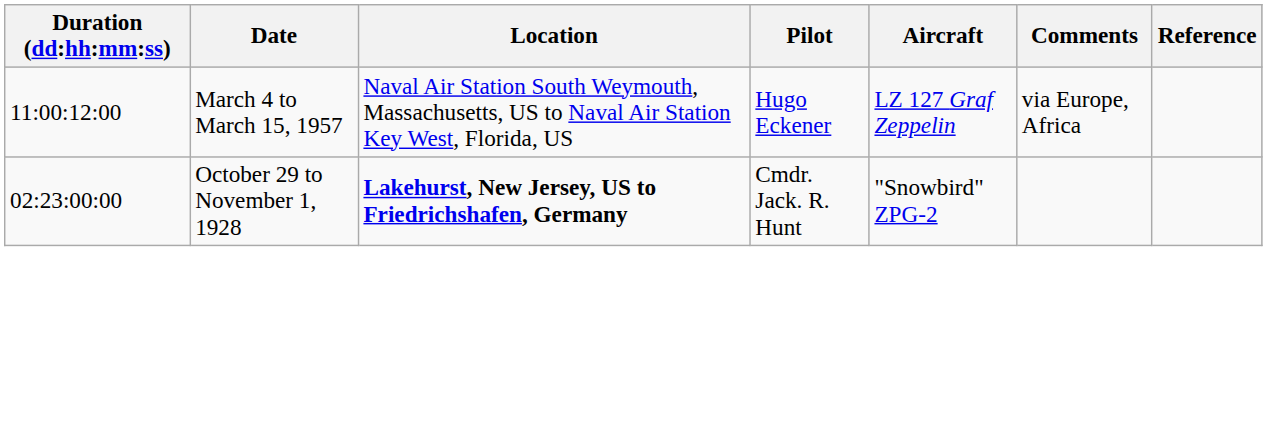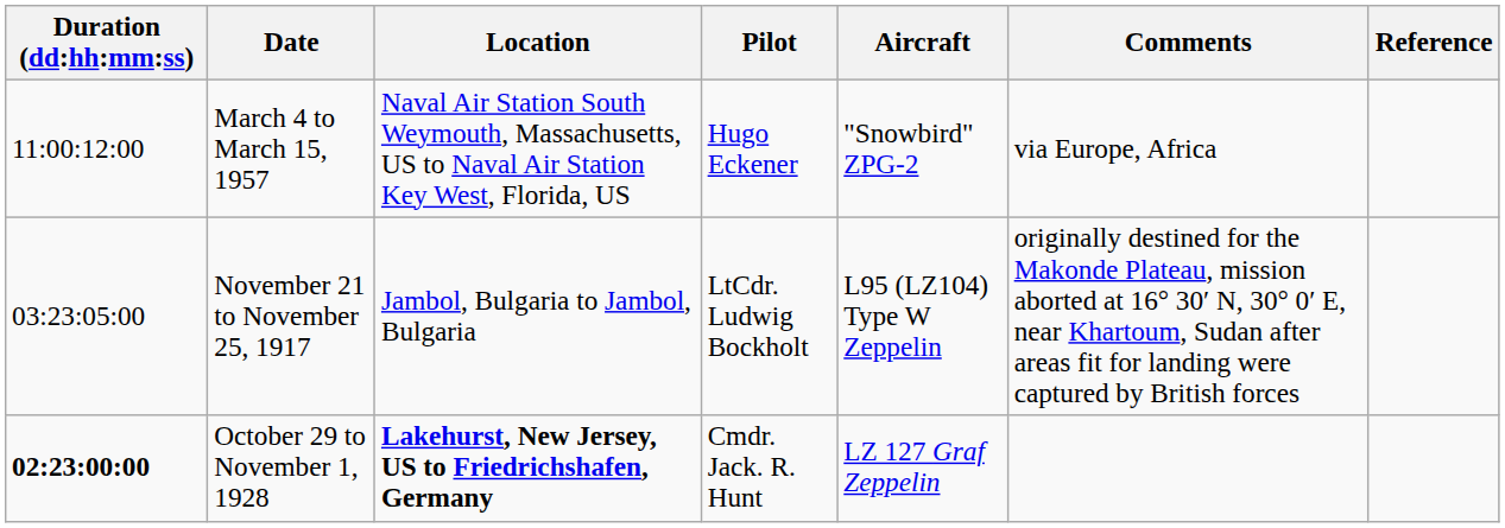 <table class="wikitable">
 <tr>
 <th>Duration (<a href='#'>dd</a>:<a href='#'>hh</a>:<a href='#'>mm</a>:<a href='#'>ss</a>)</th>
 <th>Date</th>
 <th>Location</th>
 <th>Pilot</th>
 <th>Aircraft</th>
 <th>Comments</th>
 <th>Reference</th>
 </tr>
 <tr>
 <td>11:00:12:00</td>
 <td>March 4 to March 15, 1957</td>
 <td><a href='#'>Naval Air Station South Weymouth</a>, Massachusetts, US to <a href='#'>Naval Air Station Key West</a>, Florida, US</td>
 <td><a href='#'>Hugo Eckener</a></td>
-<td><a href='#'>LZ 127 <em>Graf Zeppelin</em></a></td>
+<td>"Snowbird" <a href='#'>ZPG-2</a></td>
 <td>via Europe, Africa</td>
 <td></td>
 </tr>
 <tr>
-<td>02:23:00:00</td>
+<td>03:23:05:00</td>
+<td>November 21 to November 25, 1917</td>
+<td><a href='#'>Jambol</a>, Bulgaria to <a href='#'>Jambol</a>, Bulgaria</td>
+<td>LtCdr. Ludwig Bockholt</td>
+<td>L95 (LZ104) Type W <a href='#'>Zeppelin</a></td>
+<td>originally destined for the <a href='#'>Makonde Plateau</a>, mission aborted at 16° 30′ N, 30° 0′ E, near <a href='#'>Khartoum</a>, Sudan after areas fit for landing were captured by British forces</td>
+<td></td>
+</tr>
+<tr>
+<td><strong>02:23:00:00</strong></td>
 <td>October 29 to November 1, 1928</td>
 <td><strong><a href='#'>Lakehurst</a>, New Jersey, US to <a href='#'>Friedrichshafen</a>, Germany</strong></td>
 <td>Cmdr. Jack. R. Hunt</td>
-<td>"Snowbird" <a href='#'>ZPG-2</a></td>
+<td><a href='#'>LZ 127 <em>Graf Zeppelin</em></a></td>
 <td></td>
 <td></td>
 </tr>
 </table>
